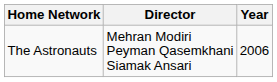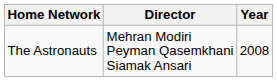 <table class="wikitable">
 <tr>
 <th>Home Network</th>
 <th>Director</th>
 <th>Year</th>
 </tr>
 <tr>
 <td>The Astronauts</td>
 <td>Mehran Modiri<br>Peyman Qasemkhani<br>Siamak Ansari</td>
-<td>2006</td>
+<td>2008</td>
 </tr>
 </table>
